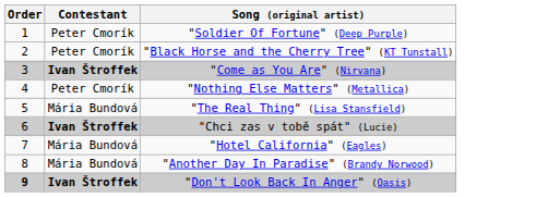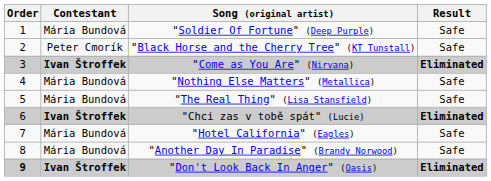 <table class="wikitable plainrowheaders" style="text-align:center;">
 <tr>
 <th scope="col">Order</th>
 <th scope="col">Contestant</th>
 <th scope="col">Song <small>(original artist)</small></th>
+<th scope="col">Result</th>
 </tr>
 <tr>
 <td>1</td>
-<td>Peter Cmorík</td>
+<td>Mária Bundová</td>
 <td>"<a href='#'>Soldier Of Fortune</a>" <small>(<a href='#'>Deep Purple</a>)</small></td>
+<td>Safe</td>
 </tr>
 <tr>
 <td>2</td>
 <td>Peter Cmorík</td>
 <td>"<a href='#'>Black Horse and the Cherry Tree</a>" <small>(<a href='#'>KT Tunstall</a>)</small></td>
+<td>Safe</td>
 </tr>
 <tr style="background:#ccc;">
 <td>3</td>
 <td><strong>Ivan Štroffek</strong></td>
 <td>"<a href='#'>Come as You Are</a>" <small>(<a href='#'>Nirvana</a>)</small></td>
+<td><strong>Eliminated</strong></td>
 </tr>
 <tr>
 <td>4</td>
-<td>Peter Cmorík</td>
+<td>Mária Bundová</td>
 <td>"<a href='#'>Nothing Else Matters</a>" <small>(<a href='#'>Metallica</a>)</small></td>
+<td>Safe</td>
 </tr>
 <tr>
 <td>5</td>
 <td>Mária Bundová</td>
 <td>"<a href='#'>The Real Thing</a>" <small>(<a href='#'>Lisa Stansfield</a>)</small></td>
+<td>Safe</td>
 </tr>
 <tr style="background:#ccc;">
 <td>6</td>
 <td><strong>Ivan Štroffek</strong></td>
 <td>"Chci zas v tobě spát" <small>(Lucie)</small></td>
+<td><strong>Eliminated</strong></td>
 </tr>
 <tr>
 <td>7</td>
 <td>Mária Bundová</td>
 <td>"<a href='#'>Hotel California</a>" <small>(<a href='#'>Eagles</a>)</small></td>
+<td>Safe</td>
 </tr>
 <tr>
 <td>8</td>
 <td>Mária Bundová</td>
 <td>"<a href='#'>Another Day In Paradise</a>" <small>(<a href='#'>Brandy Norwood</a>)</small></td>
+<td>Safe</td>
 </tr>
 <tr style="background:#ccc;">
 <td><strong>9</strong></td>
 <td><strong>Ivan Štroffek</strong></td>
 <td>"<a href='#'>Don't Look Back In Anger</a>" <small>(<a href='#'>Oasis</a>)</small></td>
+<td><strong>Eliminated</strong></td>
 </tr>
 </table>
